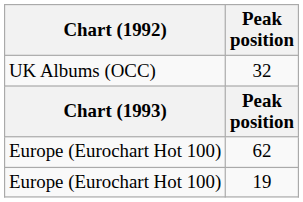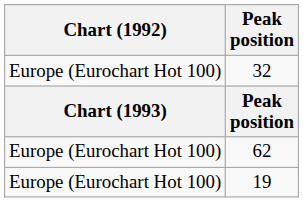 <table class="wikitable">
 <tr>
 <th align="left">Chart (1992)</th>
 <th align="left">Peak<br>position</th>
 </tr>
 <tr>
-<td align="left">UK Albums (OCC)</td>
+<td align="left">Europe (Eurochart Hot 100)</td>
 <td style="text-align:center;">32</td>
 </tr>
 <tr>
 <th align="left">Chart (1993)</th>
 <th align="left">Peak<br>position</th>
 </tr>
 <tr>
 <td align="left">Europe (Eurochart Hot 100)</td>
 <td align=center>62</td>
 </tr>
 <tr>
 <td align="left">Europe (Eurochart Hot 100)</td>
 <td style="text-align:center;">19</td>
 </tr>
 </table>
